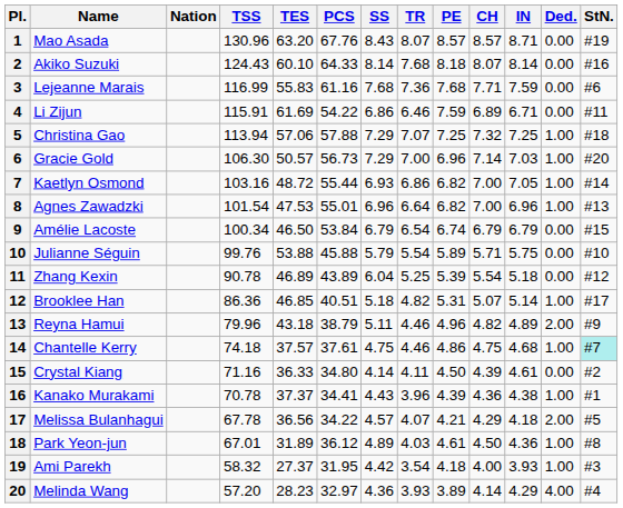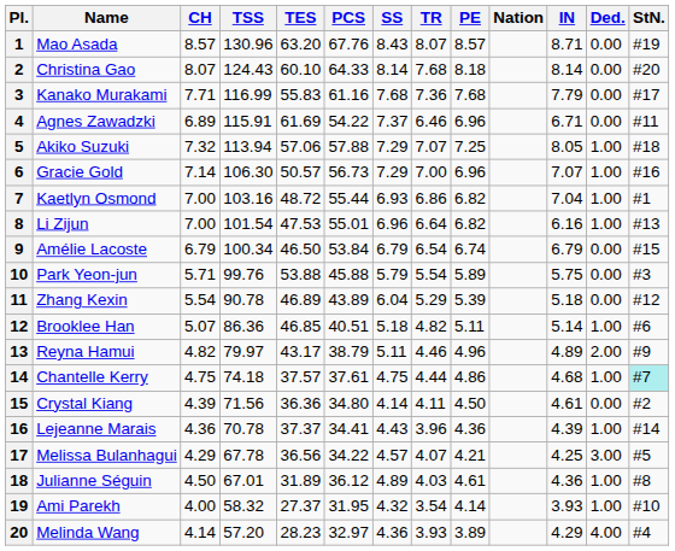 <table class="wikitable sortable">
 <tr>
 <th>Pl.</th>
 <th>Name</th>
-<th>Nation</th>
+<th><a href='#'>CH</a></th>
 <th><a href='#'>TSS</a></th>
 <th><a href='#'>TES</a></th>
 <th><a href='#'>PCS</a></th>
 <th><a href='#'>SS</a></th>
 <th><a href='#'>TR</a></th>
 <th><a href='#'>PE</a></th>
-<th><a href='#'>CH</a></th>
+<th>Nation</th>
 <th><a href='#'>IN</a></th>
 <th><a href='#'>Ded.</a></th>
 <th>StN.</th>
 </tr>
 <tr>
 <th>1</th>
 <td><a href='#'>Mao Asada</a></td>
-<td></td>
+<td>8.57</td>
 <td>130.96</td>
 <td>63.20</td>
 <td>67.76</td>
 <td>8.43</td>
 <td>8.07</td>
 <td>8.57</td>
-<td>8.57</td>
+<td></td>
 <td>8.71</td>
 <td>0.00</td>
 <td>#19</td>
 </tr>
 <tr>
 <th>2</th>
-<td><a href='#'>Akiko Suzuki</a></td>
-<td></td>
+<td><a href='#'>Christina Gao</a></td>
+<td>8.07</td>
 <td>124.43</td>
 <td>60.10</td>
 <td>64.33</td>
 <td>8.14</td>
 <td>7.68</td>
 <td>8.18</td>
-<td>8.07</td>
+<td></td>
 <td>8.14</td>
 <td>0.00</td>
-<td>#16</td>
+<td>#20</td>
 </tr>
 <tr>
 <th>3</th>
-<td><a href='#'>Lejeanne Marais</a></td>
-<td></td>
+<td><a href='#'>Kanako Murakami</a></td>
+<td>7.71</td>
 <td>116.99</td>
 <td>55.83</td>
 <td>61.16</td>
 <td>7.68</td>
 <td>7.36</td>
 <td>7.68</td>
-<td>7.71</td>
-<td>7.59</td>
+<td></td>
+<td>7.79</td>
 <td>0.00</td>
-<td>#6</td>
+<td>#17</td>
 </tr>
 <tr>
 <th>4</th>
-<td><a href='#'>Li Zijun</a></td>
-<td></td>
+<td><a href='#'>Agnes Zawadzki</a></td>
+<td>6.89</td>
 <td>115.91</td>
 <td>61.69</td>
 <td>54.22</td>
-<td>6.86</td>
+<td>7.37</td>
 <td>6.46</td>
-<td>7.59</td>
-<td>6.89</td>
+<td>6.96</td>
+<td></td>
 <td>6.71</td>
 <td>0.00</td>
 <td>#11</td>
 </tr>
 <tr>
 <th>5</th>
-<td><a href='#'>Christina Gao</a></td>
-<td></td>
+<td><a href='#'>Akiko Suzuki</a></td>
+<td>7.32</td>
 <td>113.94</td>
 <td>57.06</td>
 <td>57.88</td>
 <td>7.29</td>
 <td>7.07</td>
 <td>7.25</td>
-<td>7.32</td>
-<td>7.25</td>
+<td></td>
+<td>8.05</td>
 <td>1.00</td>
 <td>#18</td>
 </tr>
 <tr>
 <th>6</th>
 <td><a href='#'>Gracie Gold</a></td>
-<td></td>
+<td>7.14</td>
 <td>106.30</td>
 <td>50.57</td>
 <td>56.73</td>
 <td>7.29</td>
 <td>7.00</td>
 <td>6.96</td>
-<td>7.14</td>
-<td>7.03</td>
+<td></td>
+<td>7.07</td>
 <td>1.00</td>
-<td>#20</td>
+<td>#16</td>
 </tr>
 <tr>
 <th>7</th>
 <td><a href='#'>Kaetlyn Osmond</a></td>
-<td></td>
+<td>7.00</td>
 <td>103.16</td>
 <td>48.72</td>
 <td>55.44</td>
 <td>6.93</td>
 <td>6.86</td>
 <td>6.82</td>
-<td>7.00</td>
-<td>7.05</td>
+<td></td>
+<td>7.04</td>
 <td>1.00</td>
-<td>#14</td>
+<td>#1</td>
 </tr>
 <tr>
 <th>8</th>
-<td><a href='#'>Agnes Zawadzki</a></td>
-<td></td>
+<td><a href='#'>Li Zijun</a></td>
+<td>7.00</td>
 <td>101.54</td>
 <td>47.53</td>
 <td>55.01</td>
 <td>6.96</td>
 <td>6.64</td>
 <td>6.82</td>
-<td>7.00</td>
-<td>6.96</td>
+<td></td>
+<td>6.16</td>
 <td>1.00</td>
 <td>#13</td>
 </tr>
 <tr>
 <th>9</th>
 <td><a href='#'>Amélie Lacoste</a></td>
-<td></td>
+<td>6.79</td>
 <td>100.34</td>
 <td>46.50</td>
 <td>53.84</td>
 <td>6.79</td>
 <td>6.54</td>
 <td>6.74</td>
-<td>6.79</td>
+<td></td>
 <td>6.79</td>
 <td>0.00</td>
 <td>#15</td>
 </tr>
 <tr>
 <th>10</th>
-<td><a href='#'>Julianne Séguin</a></td>
-<td></td>
+<td><a href='#'>Park Yeon-jun</a></td>
+<td>5.71</td>
 <td>99.76</td>
 <td>53.88</td>
 <td>45.88</td>
 <td>5.79</td>
 <td>5.54</td>
 <td>5.89</td>
-<td>5.71</td>
+<td></td>
 <td>5.75</td>
 <td>0.00</td>
-<td>#10</td>
+<td>#3</td>
 </tr>
 <tr>
 <th>11</th>
 <td><a href='#'>Zhang Kexin</a></td>
-<td></td>
+<td>5.54</td>
 <td>90.78</td>
 <td>46.89</td>
 <td>43.89</td>
 <td>6.04</td>
-<td>5.25</td>
+<td>5.29</td>
 <td>5.39</td>
-<td>5.54</td>
+<td></td>
 <td>5.18</td>
 <td>0.00</td>
 <td>#12</td>
 </tr>
 <tr>
 <th>12</th>
 <td><a href='#'>Brooklee Han</a></td>
-<td></td>
+<td>5.07</td>
 <td>86.36</td>
 <td>46.85</td>
 <td>40.51</td>
 <td>5.18</td>
 <td>4.82</td>
-<td>5.31</td>
-<td>5.07</td>
+<td>5.11</td>
+<td></td>
 <td>5.14</td>
 <td>1.00</td>
-<td>#17</td>
+<td>#6</td>
 </tr>
 <tr>
 <th>13</th>
 <td><a href='#'>Reyna Hamui</a></td>
-<td></td>
-<td>79.96</td>
-<td>43.18</td>
+<td>4.82</td>
+<td>79.97</td>
+<td>43.17</td>
 <td>38.79</td>
 <td>5.11</td>
 <td>4.46</td>
 <td>4.96</td>
-<td>4.82</td>
+<td></td>
 <td>4.89</td>
 <td>2.00</td>
 <td>#9</td>
 </tr>
 <tr>
 <th>14</th>
 <td><a href='#'>Chantelle Kerry</a></td>
-<td></td>
+<td>4.75</td>
 <td>74.18</td>
 <td>37.57</td>
 <td>37.61</td>
 <td>4.75</td>
-<td>4.46</td>
+<td>4.44</td>
 <td>4.86</td>
-<td>4.75</td>
+<td></td>
 <td>4.68</td>
 <td>1.00</td>
 <td style="background: paleturquoise;">#7</td>
 </tr>
 <tr>
 <th>15</th>
 <td><a href='#'>Crystal Kiang</a></td>
-<td></td>
-<td>71.16</td>
-<td>36.33</td>
+<td>4.39</td>
+<td>71.56</td>
+<td>36.36</td>
 <td>34.80</td>
 <td>4.14</td>
 <td>4.11</td>
 <td>4.50</td>
-<td>4.39</td>
+<td></td>
 <td>4.61</td>
 <td>0.00</td>
 <td>#2</td>
 </tr>
 <tr>
 <th>16</th>
-<td><a href='#'>Kanako Murakami</a></td>
-<td></td>
+<td><a href='#'>Lejeanne Marais</a></td>
+<td>4.36</td>
 <td>70.78</td>
 <td>37.37</td>
 <td>34.41</td>
 <td>4.43</td>
 <td>3.96</td>
+<td>4.36</td>
+<td></td>
 <td>4.39</td>
-<td>4.36</td>
-<td>4.38</td>
 <td>1.00</td>
-<td>#1</td>
+<td>#14</td>
 </tr>
 <tr>
 <th>17</th>
 <td><a href='#'>Melissa Bulanhagui</a></td>
-<td></td>
+<td>4.29</td>
 <td>67.78</td>
 <td>36.56</td>
 <td>34.22</td>
 <td>4.57</td>
 <td>4.07</td>
 <td>4.21</td>
-<td>4.29</td>
-<td>4.18</td>
-<td>2.00</td>
+<td></td>
+<td>4.25</td>
+<td>3.00</td>
 <td>#5</td>
 </tr>
 <tr>
 <th>18</th>
-<td><a href='#'>Park Yeon-jun</a></td>
-<td></td>
+<td><a href='#'>Julianne Séguin</a></td>
+<td>4.50</td>
 <td>67.01</td>
 <td>31.89</td>
 <td>36.12</td>
 <td>4.89</td>
 <td>4.03</td>
 <td>4.61</td>
-<td>4.50</td>
+<td></td>
 <td>4.36</td>
 <td>1.00</td>
 <td>#8</td>
 </tr>
 <tr>
 <th>19</th>
 <td><a href='#'>Ami Parekh</a></td>
-<td></td>
+<td>4.00</td>
 <td>58.32</td>
 <td>27.37</td>
 <td>31.95</td>
-<td>4.42</td>
+<td>4.32</td>
 <td>3.54</td>
-<td>4.18</td>
-<td>4.00</td>
+<td>4.14</td>
+<td></td>
 <td>3.93</td>
 <td>1.00</td>
-<td>#3</td>
+<td>#10</td>
 </tr>
 <tr>
 <th>20</th>
 <td><a href='#'>Melinda Wang</a></td>
-<td></td>
+<td>4.14</td>
 <td>57.20</td>
 <td>28.23</td>
 <td>32.97</td>
 <td>4.36</td>
 <td>3.93</td>
 <td>3.89</td>
-<td>4.14</td>
+<td></td>
 <td>4.29</td>
 <td>4.00</td>
 <td>#4</td>
 </tr>
 </table>
